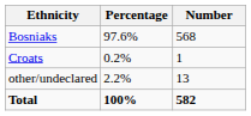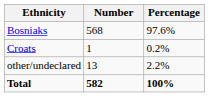 <table class="wikitable">
 <tr>
 <th width="100px">Ethnicity</th>
+<th width="80px">Number</th>
 <th width="80px">Percentage</th>
-<th width="80px">Number</th>
 </tr>
 <tr>
 <td><a href='#'>Bosniaks</a></td>
+<td>568</td>
 <td>97.6%</td>
-<td>568</td>
 </tr>
 <tr>
 <td><a href='#'>Croats</a></td>
+<td>1</td>
 <td>0.2%</td>
-<td>1</td>
 </tr>
 <tr>
 <td>other/undeclared</td>
+<td>13</td>
 <td>2.2%</td>
-<td>13</td>
 </tr>
 <tr>
 <td><strong>Total</strong></td>
+<td><strong>582</strong></td>
 <td><strong>100%</strong></td>
-<td><strong>582</strong></td>
 </tr>
 </table>
